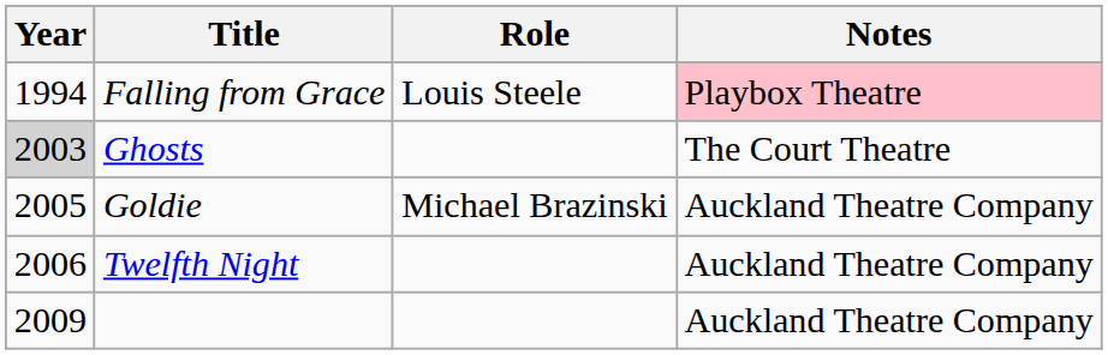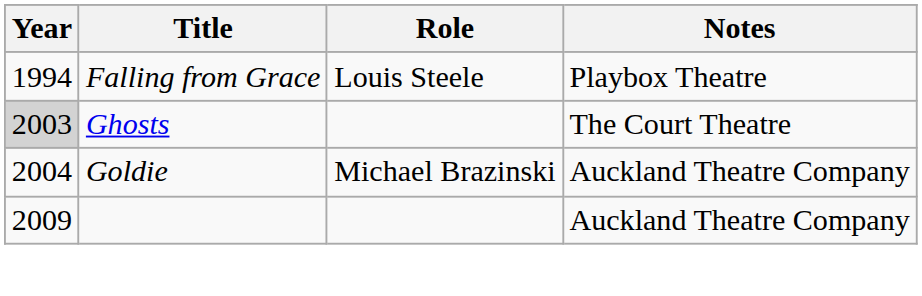 <table class="wikitable sortable">
 <tr>
 <th>Year</th>
 <th>Title</th>
 <th>Role</th>
 <th class="unsortable">Notes</th>
 </tr>
 <tr>
 <td>1994</td>
 <td><em>Falling from Grace</em></td>
 <td>Louis Steele</td>
-<td style="background: pink;">Playbox Theatre</td>
+<td>Playbox Theatre</td>
 </tr>
 <tr>
 <td style="background: lightgrey;">2003</td>
 <td><em><a href='#'>Ghosts</a></em></td>
 <td></td>
 <td>The Court Theatre</td>
 </tr>
 <tr>
-<td>2005</td>
+<td>2004</td>
 <td><em>Goldie</em></td>
 <td>Michael Brazinski</td>
-<td>Auckland Theatre Company</td>
-</tr>
-<tr>
-<td>2006</td>
-<td><em><a href='#'>Twelfth Night</a></em></td>
-<td></td>
 <td>Auckland Theatre Company</td>
 </tr>
 <tr>
 <td>2009</td>
 <td><em></em></td>
 <td></td>
 <td>Auckland Theatre Company</td>
 </tr>
 </table>
